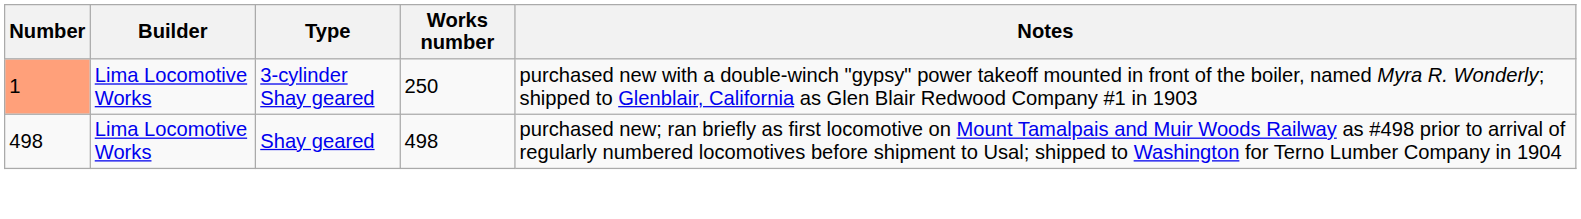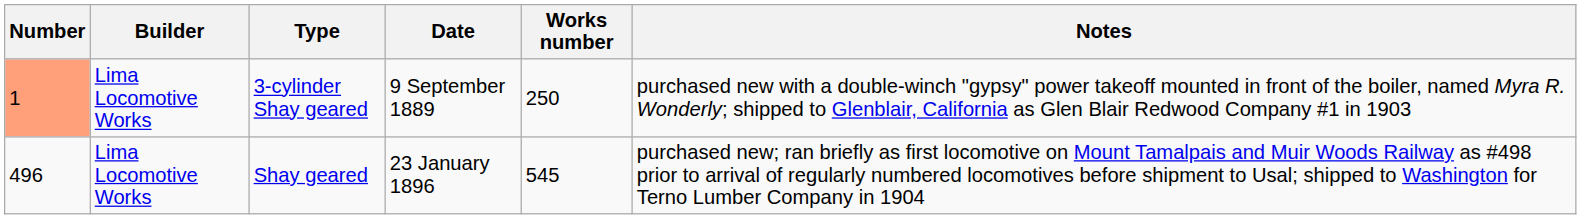 <table class="wikitable">
 <tr>
 <th>Number</th>
 <th>Builder</th>
 <th>Type</th>
+<th>Date</th>
 <th>Works number</th>
 <th>Notes</th>
 </tr>
 <tr>
 <td style="background: lightsalmon;">1</td>
 <td><a href='#'>Lima Locomotive Works</a></td>
 <td><a href='#'>3-cylinder Shay geared</a></td>
+<td>9 September 1889</td>
 <td>250</td>
 <td>purchased new with a double-winch "gypsy" power takeoff mounted in front of the boiler, named <em>Myra R. Wonderly</em>; shipped to <a href='#'>Glenblair, California</a> as Glen Blair Redwood Company #1 in 1903</td>
 </tr>
 <tr>
-<td>498</td>
+<td>496</td>
 <td><a href='#'>Lima Locomotive Works</a></td>
 <td><a href='#'>Shay geared</a></td>
-<td>498</td>
+<td>23 January 1896</td>
+<td>545</td>
 <td>purchased new; ran briefly as first locomotive on <a href='#'>Mount Tamalpais and Muir Woods Railway</a> as #498 prior to arrival of regularly numbered locomotives before shipment to Usal; shipped to <a href='#'>Washington</a> for Terno Lumber Company in 1904</td>
 </tr>
 </table>
